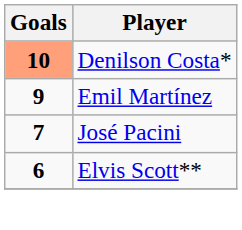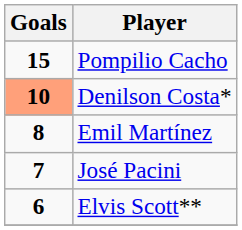 <table class="wikitable">
 <tr>
 <th>Goals</th>
 <th>Player</th>
 </tr>
 <tr>
+<td rowspan="1" align=center><strong>15</strong></td>
+<td> <a href='#'>Pompilio Cacho</a></td>
+</tr>
+<tr>
 <td rowspan="1" align=center style="background: lightsalmon;"><strong>10</strong></td>
 <td> <a href='#'>Denilson Costa</a>*</td>
 </tr>
 <tr>
-<td rowspan="1" align=center><strong>9</strong></td>
+<td rowspan="1" align=center><strong>8</strong></td>
 <td> <a href='#'>Emil Martínez</a></td>
 </tr>
 <tr>
 <td rowspan="1" align=center><strong>7</strong></td>
 <td> <a href='#'>José Pacini</a></td>
 </tr>
 <tr>
 <td rowspan="1" align=center><strong>6</strong></td>
 <td> <a href='#'>Elvis Scott</a>**</td>
 </tr>
 <tr>
 </tr>
 </table>
